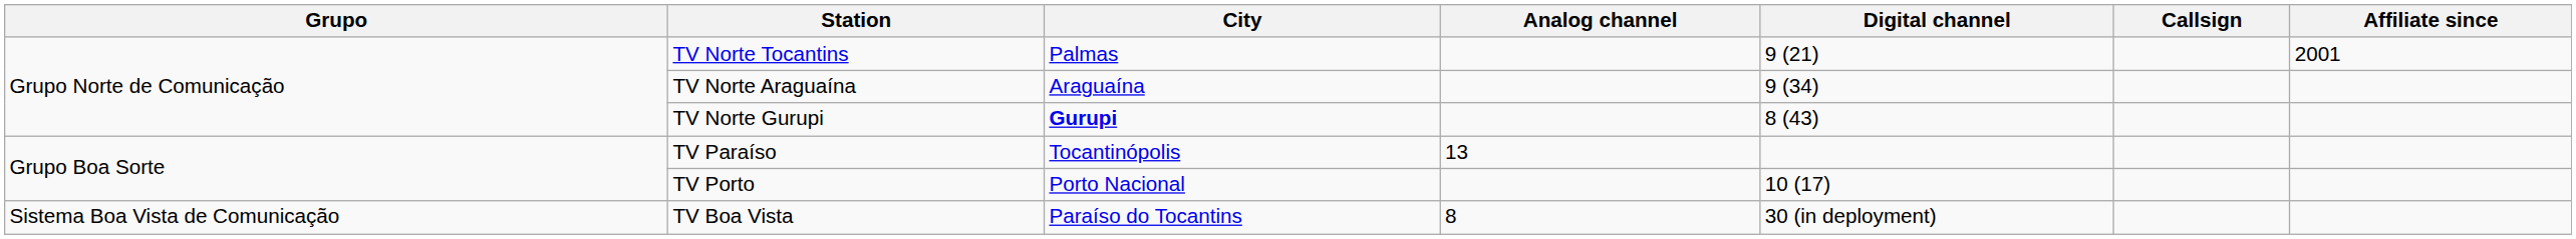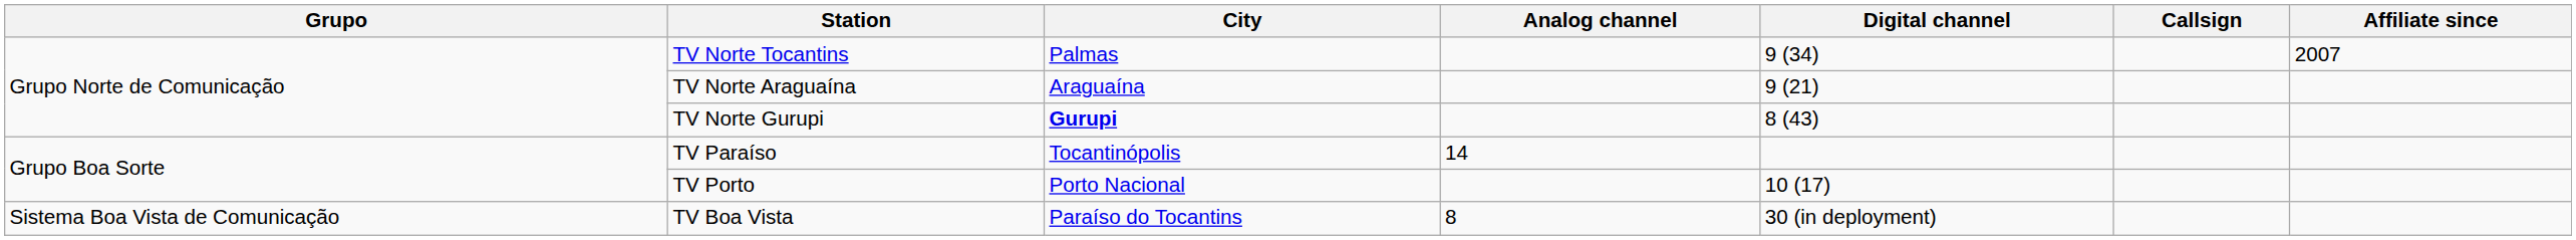 <table class = "wikitable" style = "width: 100%">
 <tr>
 <th>Grupo</th>
 <th>Station</th>
 <th>City</th>
 <th>Analog channel</th>
 <th>Digital channel</th>
 <th>Callsign</th>
 <th>Affiliate since</th>
 </tr>
 <tr>
 <td rowspan = "3">Grupo Norte de Comunicação</td>
 <td><a href='#'>TV Norte Tocantins</a></td>
 <td><a href='#'>Palmas</a></td>
 <td></td>
-<td>9 (21)</td>
+<td>9 (34)</td>
 <td></td>
-<td>2001</td>
+<td>2007</td>
 </tr>
 <tr>
 <td>TV Norte Araguaína</td>
 <td><a href='#'>Araguaína</a></td>
 <td></td>
-<td>9 (34)</td>
+<td>9 (21)</td>
 <td></td>
 <td></td>
 </tr>
 <tr>
 <td>TV Norte Gurupi</td>
 <td><strong><a href='#'>Gurupi</a></strong></td>
 <td></td>
 <td>8 (43)</td>
 <td></td>
 <td></td>
 </tr>
 <tr>
 <td rowspan = "2">Grupo Boa Sorte</td>
 <td>TV Paraíso</td>
 <td><a href='#'>Tocantinópolis</a></td>
-<td>13</td>
+<td>14</td>
 <td></td>
 <td></td>
 <td></td>
 </tr>
 <tr>
 <td>TV Porto</td>
 <td><a href='#'>Porto Nacional</a></td>
 <td></td>
 <td>10 (17)</td>
 <td></td>
 <td></td>
 </tr>
 <tr>
 <td>Sistema Boa Vista de Comunicação</td>
 <td>TV Boa Vista</td>
 <td><a href='#'>Paraíso do Tocantins</a></td>
 <td>8</td>
 <td>30 (in deployment)</td>
 <td></td>
 <td></td>
 </tr>
 </table>
